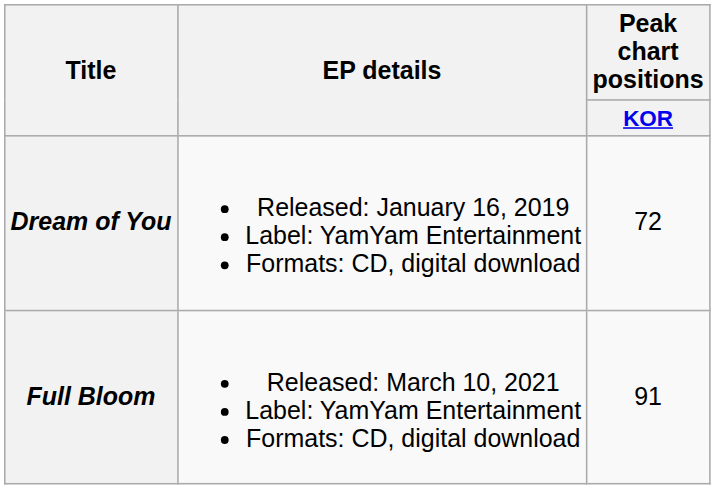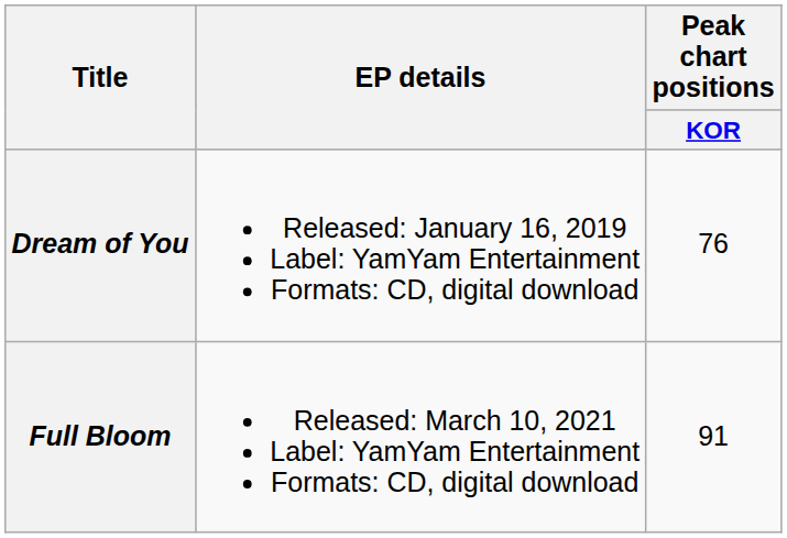 <table class="wikitable plainrowheaders" style="text-align:center;">
 <tr>
 <th scope="col" rowspan="2">Title</th>
 <th scope="col" rowspan="2">EP details</th>
 <th scope="col" colspan="1">Peak chart positions</th>
 </tr>
 <tr>
 <th scope="col" style="width:3em;font-size:90%;"><a href='#'>KOR</a><br></th>
 </tr>
 <tr>
 <th scope="row"><em>Dream of You</em></th>
 <td><br><ul><li>Released: January 16, 2019</li><li>Label: YamYam Entertainment</li><li>Formats: CD, digital download</li></ul></td>
-<td>72</td>
+<td>76</td>
 </tr>
 <tr>
 <th scope="row"><em>Full Bloom</em></th>
 <td><br><ul><li>Released: March 10, 2021</li><li>Label: YamYam Entertainment</li><li>Formats: CD, digital download</li></ul></td>
 <td>91</td>
 </tr>
 </table>
